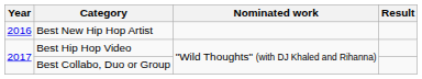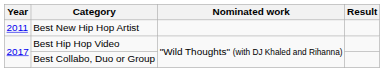 <table class="wikitable">
 <tr>
 <th>Year</th>
 <th>Category</th>
 <th>Nominated work</th>
 <th>Result</th>
 </tr>
 <tr>
-<td><a href='#'>2016</a></td>
+<td><a href='#'>2011</a></td>
 <td>Best New Hip Hop Artist</td>
 <td></td>
 <td></td>
 </tr>
 <tr>
 <td rowspan="2"><a href='#'>2017</a></td>
 <td>Best Hip Hop Video</td>
 <td rowspan="2">"Wild Thoughts" <small>(with DJ Khaled and Rihanna)</small></td>
 <td></td>
 </tr>
 <tr>
 <td>Best Collabo, Duo or Group</td>
 <td></td>
 </tr>
 </table>
